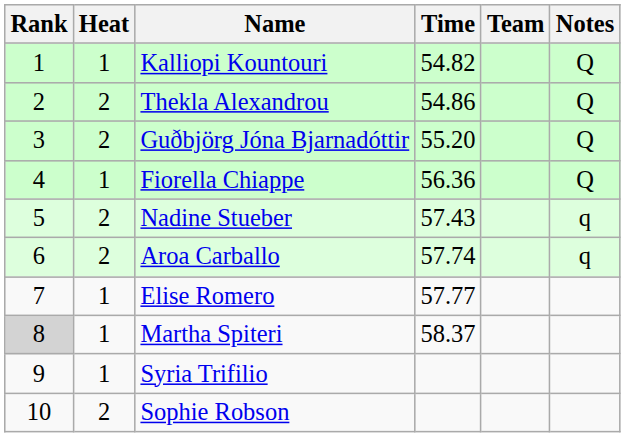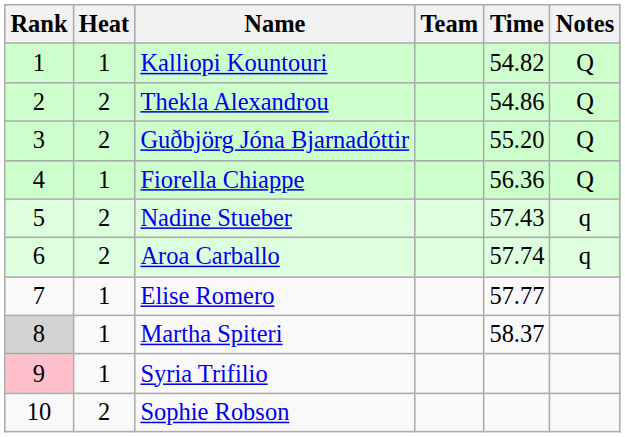 <table class="wikitable sortable" style="text-align:center">
 <tr>
 <th>Rank</th>
 <th>Heat</th>
 <th>Name</th>
+<th>Team</th>
 <th>Time</th>
-<th>Team</th>
 <th>Notes</th>
 </tr>
 <tr bgcolor=ccffcc>
 <td>1</td>
 <td>1</td>
 <td align="left"><a href='#'>Kalliopi Kountouri</a></td>
+<td align=left></td>
 <td>54.82</td>
-<td align=left></td>
 <td>Q</td>
 </tr>
 <tr bgcolor=ccffcc>
 <td>2</td>
 <td>2</td>
 <td align="left"><a href='#'>Thekla Alexandrou</a></td>
+<td align=left></td>
 <td>54.86</td>
-<td align=left></td>
 <td>Q</td>
 </tr>
 <tr bgcolor=ccffcc>
 <td>3</td>
 <td>2</td>
 <td align="left"><a href='#'>Guðbjörg Jóna Bjarnadóttir</a></td>
+<td align=left></td>
 <td>55.20</td>
-<td align=left></td>
 <td>Q</td>
 </tr>
 <tr bgcolor=ccffcc>
 <td>4</td>
 <td>1</td>
 <td align="left"><a href='#'>Fiorella Chiappe</a></td>
+<td align=left></td>
 <td>56.36</td>
-<td align=left></td>
 <td>Q</td>
 </tr>
 <tr bgcolor=ddffdd>
 <td>5</td>
 <td>2</td>
 <td align="left"><a href='#'>Nadine Stueber</a></td>
+<td align=left></td>
 <td>57.43</td>
-<td align=left></td>
 <td>q</td>
 </tr>
 <tr bgcolor=ddffdd>
 <td>6</td>
 <td>2</td>
 <td align="left"><a href='#'>Aroa Carballo</a></td>
+<td align=left></td>
 <td>57.74</td>
-<td align=left></td>
 <td>q</td>
 </tr>
 <tr>
 <td>7</td>
 <td>1</td>
 <td align="left"><a href='#'>Elise Romero</a></td>
+<td align=left></td>
 <td>57.77</td>
-<td align=left></td>
 <td></td>
 </tr>
 <tr>
 <td style="background: lightgrey;">8</td>
 <td>1</td>
 <td align="left"><a href='#'>Martha Spiteri</a></td>
+<td align=left></td>
 <td>58.37</td>
-<td align=left></td>
 <td></td>
 </tr>
 <tr>
-<td>9</td>
+<td style="background: pink;">9</td>
 <td>1</td>
 <td align="left"><a href='#'>Syria Trifilio</a></td>
+<td align=left></td>
 <td></td>
-<td align=left></td>
 <td></td>
 </tr>
 <tr>
 <td>10</td>
 <td>2</td>
 <td align="left"><a href='#'>Sophie Robson</a></td>
+<td align=left></td>
 <td></td>
-<td align=left></td>
 <td></td>
 </tr>
 </table>
